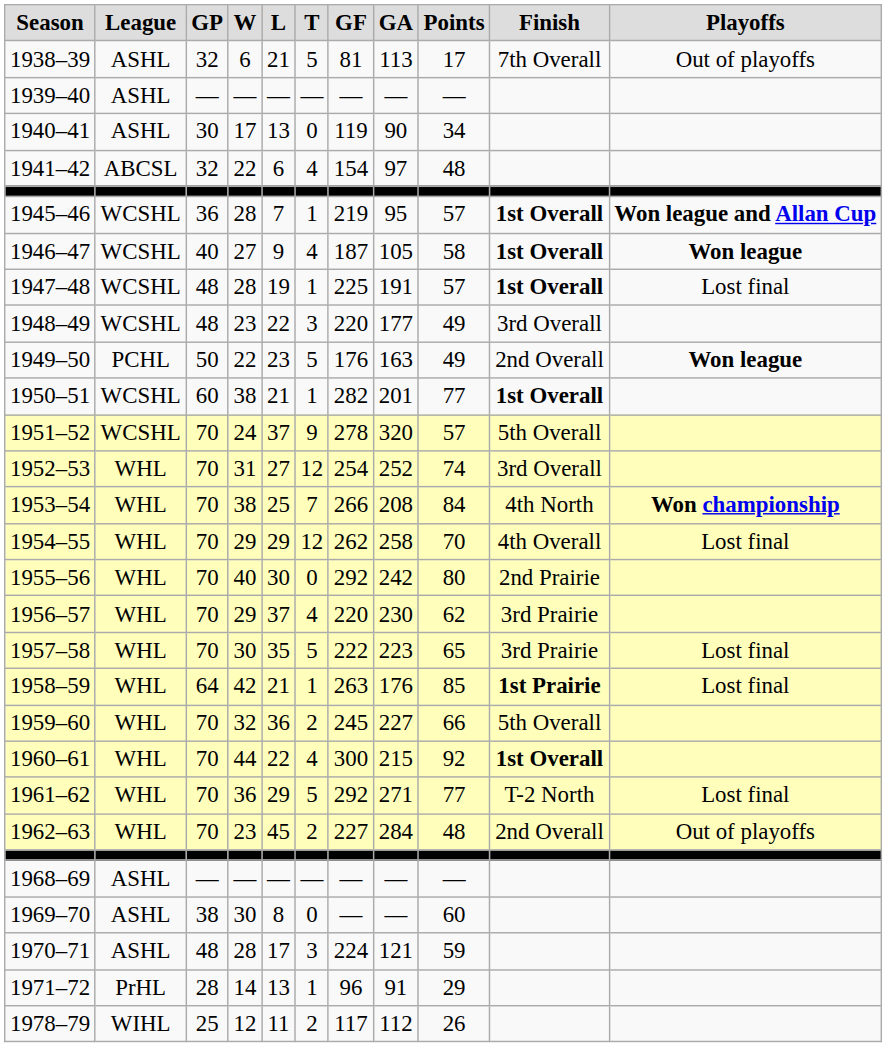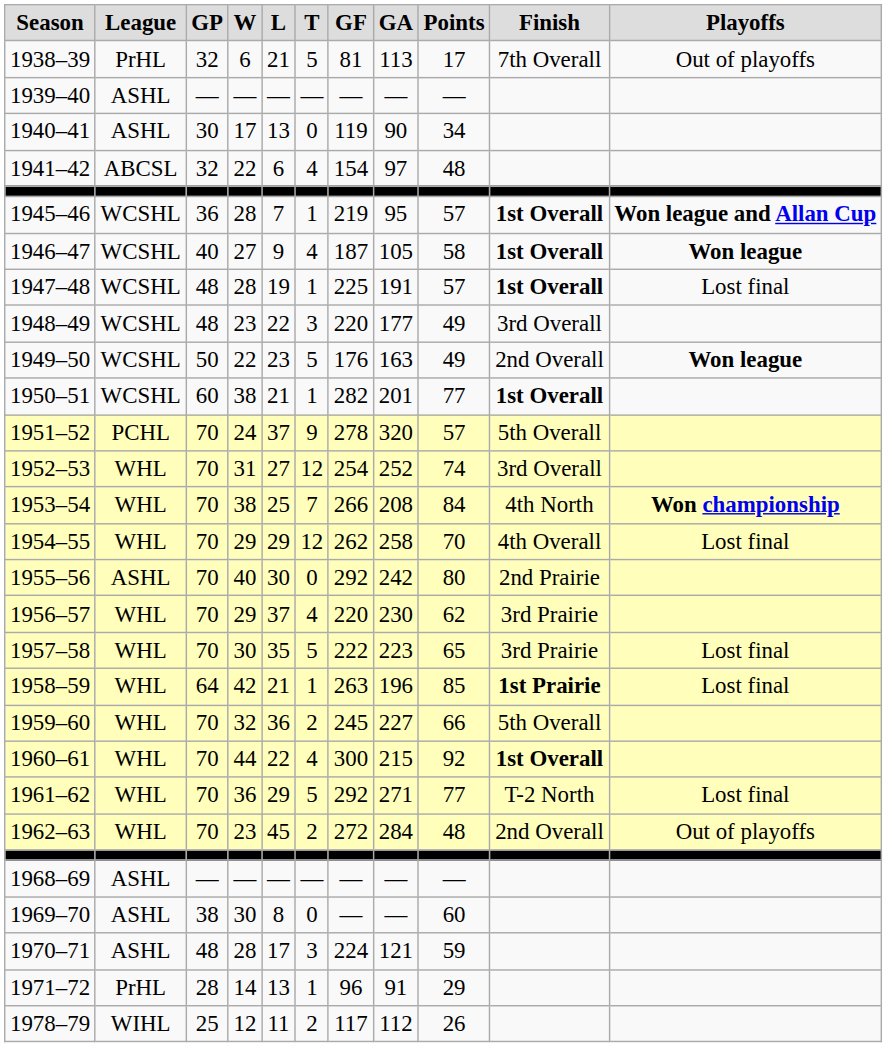 <table class="wikitable">
 <tr align="center"  bgcolor="#dddddd">
 <td><strong>Season</strong></td>
 <td><strong>League</strong></td>
 <td><strong>GP </strong></td>
 <td><strong> W </strong></td>
 <td><strong> L </strong></td>
 <td><strong> T </strong></td>
 <td><strong>GF </strong></td>
 <td><strong>GA </strong></td>
 <td><strong>Points</strong></td>
 <td><strong>Finish</strong></td>
 <td><strong>Playoffs</strong></td>
 </tr>
 <tr align="center">
 <td>1938–39</td>
-<td>ASHL</td>
+<td>PrHL</td>
 <td>32</td>
 <td>6</td>
 <td>21</td>
 <td>5</td>
 <td>81</td>
 <td>113</td>
 <td>17</td>
 <td>7th Overall</td>
 <td>Out of playoffs</td>
 </tr>
 <tr align="center">
 <td>1939–40</td>
 <td>ASHL</td>
 <td>—</td>
 <td>—</td>
 <td>—</td>
 <td>—</td>
 <td>—</td>
 <td>—</td>
 <td>—</td>
 <td></td>
 <td></td>
 </tr>
 <tr align="center">
 <td>1940–41</td>
 <td>ASHL</td>
 <td>30</td>
 <td>17</td>
 <td>13</td>
 <td>0</td>
 <td>119</td>
 <td>90</td>
 <td>34</td>
 <td></td>
 <td></td>
 </tr>
 <tr align="center">
 <td>1941–42</td>
 <td>ABCSL</td>
 <td>32</td>
 <td>22</td>
 <td>6</td>
 <td>4</td>
 <td>154</td>
 <td>97</td>
 <td>48</td>
 <td></td>
 <td></td>
 </tr>
 <tr align="center"  bgcolor="#000000">
 <td></td>
 <td></td>
 <td></td>
 <td></td>
 <td></td>
 <td></td>
 <td></td>
 <td></td>
 <td></td>
 <td></td>
 <td></td>
 </tr>
 <tr align="center">
 <td>1945–46</td>
 <td>WCSHL</td>
 <td>36</td>
 <td>28</td>
 <td>7</td>
 <td>1</td>
 <td>219</td>
 <td>95</td>
 <td>57</td>
 <td><strong>1st Overall</strong></td>
 <td><strong>Won league and <a href='#'>Allan Cup</a></strong></td>
 </tr>
 <tr align="center">
 <td>1946–47</td>
 <td>WCSHL</td>
 <td>40</td>
 <td>27</td>
 <td>9</td>
 <td>4</td>
 <td>187</td>
 <td>105</td>
 <td>58</td>
 <td><strong>1st Overall</strong></td>
 <td><strong>Won league</strong></td>
 </tr>
 <tr align="center">
 <td>1947–48</td>
 <td>WCSHL</td>
 <td>48</td>
 <td>28</td>
 <td>19</td>
 <td>1</td>
 <td>225</td>
 <td>191</td>
 <td>57</td>
 <td><strong>1st Overall</strong></td>
 <td>Lost final</td>
 </tr>
 <tr align="center">
 <td>1948–49</td>
 <td>WCSHL</td>
 <td>48</td>
 <td>23</td>
 <td>22</td>
 <td>3</td>
 <td>220</td>
 <td>177</td>
 <td>49</td>
 <td>3rd Overall</td>
 <td></td>
 </tr>
 <tr align="center">
 <td>1949–50</td>
-<td>PCHL</td>
+<td>WCSHL</td>
 <td>50</td>
 <td>22</td>
 <td>23</td>
 <td>5</td>
 <td>176</td>
 <td>163</td>
 <td>49</td>
 <td>2nd Overall</td>
 <td><strong>Won league</strong></td>
 </tr>
 <tr align="center">
 <td>1950–51</td>
 <td>WCSHL</td>
 <td>60</td>
 <td>38</td>
 <td>21</td>
 <td>1</td>
 <td>282</td>
 <td>201</td>
 <td>77</td>
 <td><strong>1st Overall</strong></td>
 <td></td>
 </tr>
 <tr align="center"  bgcolor="#ffffbb">
 <td>1951–52</td>
-<td>WCSHL</td>
+<td>PCHL</td>
 <td>70</td>
 <td>24</td>
 <td>37</td>
 <td>9</td>
 <td>278</td>
 <td>320</td>
 <td>57</td>
 <td>5th Overall</td>
 <td></td>
 </tr>
 <tr align="center"  bgcolor="#ffffbb">
 <td>1952–53</td>
 <td>WHL</td>
 <td>70</td>
 <td>31</td>
 <td>27</td>
 <td>12</td>
 <td>254</td>
 <td>252</td>
 <td>74</td>
 <td>3rd Overall</td>
 <td></td>
 </tr>
 <tr align="center"  bgcolor="#ffffbb">
 <td>1953–54</td>
 <td>WHL</td>
 <td>70</td>
 <td>38</td>
 <td>25</td>
 <td>7</td>
 <td>266</td>
 <td>208</td>
 <td>84</td>
 <td>4th North</td>
 <td><strong>Won <a href='#'>championship</a></strong></td>
 </tr>
 <tr align="center"  bgcolor="#ffffbb">
 <td>1954–55</td>
 <td>WHL</td>
 <td>70</td>
 <td>29</td>
 <td>29</td>
 <td>12</td>
 <td>262</td>
 <td>258</td>
 <td>70</td>
 <td>4th Overall</td>
 <td>Lost final</td>
 </tr>
 <tr align="center"  bgcolor="#ffffbb">
 <td>1955–56</td>
-<td>WHL</td>
+<td>ASHL</td>
 <td>70</td>
 <td>40</td>
 <td>30</td>
 <td>0</td>
 <td>292</td>
 <td>242</td>
 <td>80</td>
 <td>2nd Prairie</td>
 <td></td>
 </tr>
 <tr align="center"  bgcolor="#ffffbb">
 <td>1956–57</td>
 <td>WHL</td>
 <td>70</td>
 <td>29</td>
 <td>37</td>
 <td>4</td>
 <td>220</td>
 <td>230</td>
 <td>62</td>
 <td>3rd Prairie</td>
 <td></td>
 </tr>
 <tr align="center"  bgcolor="#ffffbb">
 <td>1957–58</td>
 <td>WHL</td>
 <td>70</td>
 <td>30</td>
 <td>35</td>
 <td>5</td>
 <td>222</td>
 <td>223</td>
 <td>65</td>
 <td>3rd Prairie</td>
 <td>Lost final</td>
 </tr>
 <tr align="center"  bgcolor="#ffffbb">
 <td>1958–59</td>
 <td>WHL</td>
 <td>64</td>
 <td>42</td>
 <td>21</td>
 <td>1</td>
 <td>263</td>
-<td>176</td>
+<td>196</td>
 <td>85</td>
 <td><strong>1st Prairie</strong></td>
 <td>Lost final</td>
 </tr>
 <tr align="center"  bgcolor="#ffffbb">
 <td>1959–60</td>
 <td>WHL</td>
 <td>70</td>
 <td>32</td>
 <td>36</td>
 <td>2</td>
 <td>245</td>
 <td>227</td>
 <td>66</td>
 <td>5th Overall</td>
 <td></td>
 </tr>
 <tr align="center"  bgcolor="#ffffbb">
 <td>1960–61</td>
 <td>WHL</td>
 <td>70</td>
 <td>44</td>
 <td>22</td>
 <td>4</td>
 <td>300</td>
 <td>215</td>
 <td>92</td>
 <td><strong>1st Overall</strong></td>
 <td></td>
 </tr>
 <tr align="center"  bgcolor="#ffffbb">
 <td>1961–62</td>
 <td>WHL</td>
 <td>70</td>
 <td>36</td>
 <td>29</td>
 <td>5</td>
 <td>292</td>
 <td>271</td>
 <td>77</td>
 <td>T-2 North</td>
 <td>Lost final</td>
 </tr>
 <tr align="center"  bgcolor="#ffffbb">
 <td>1962–63</td>
 <td>WHL</td>
 <td>70</td>
 <td>23</td>
 <td>45</td>
 <td>2</td>
-<td>227</td>
+<td>272</td>
 <td>284</td>
 <td>48</td>
 <td>2nd Overall</td>
 <td>Out of playoffs</td>
 </tr>
 <tr align="center"  bgcolor="#000000">
 <td></td>
 <td></td>
 <td></td>
 <td></td>
 <td></td>
 <td></td>
 <td></td>
 <td></td>
 <td></td>
 <td></td>
 <td></td>
 </tr>
 <tr align="center">
 <td>1968–69</td>
 <td>ASHL</td>
 <td>—</td>
 <td>—</td>
 <td>—</td>
 <td>—</td>
 <td>—</td>
 <td>—</td>
 <td>—</td>
 <td></td>
 <td></td>
 </tr>
 <tr align="center">
 <td>1969–70</td>
 <td>ASHL</td>
 <td>38</td>
 <td>30</td>
 <td>8</td>
 <td>0</td>
 <td>—</td>
 <td>—</td>
 <td>60</td>
 <td></td>
 <td></td>
 </tr>
 <tr align="center">
 <td>1970–71</td>
 <td>ASHL</td>
 <td>48</td>
 <td>28</td>
 <td>17</td>
 <td>3</td>
 <td>224</td>
 <td>121</td>
 <td>59</td>
 <td></td>
 <td></td>
 </tr>
 <tr align="center">
 <td>1971–72</td>
 <td>PrHL</td>
 <td>28</td>
 <td>14</td>
 <td>13</td>
 <td>1</td>
 <td>96</td>
 <td>91</td>
 <td>29</td>
 <td></td>
 <td></td>
 </tr>
 <tr align="center">
 <td>1978–79</td>
 <td>WIHL</td>
 <td>25</td>
 <td>12</td>
 <td>11</td>
 <td>2</td>
 <td>117</td>
 <td>112</td>
 <td>26</td>
 <td></td>
 <td></td>
 </tr>
 </table>
